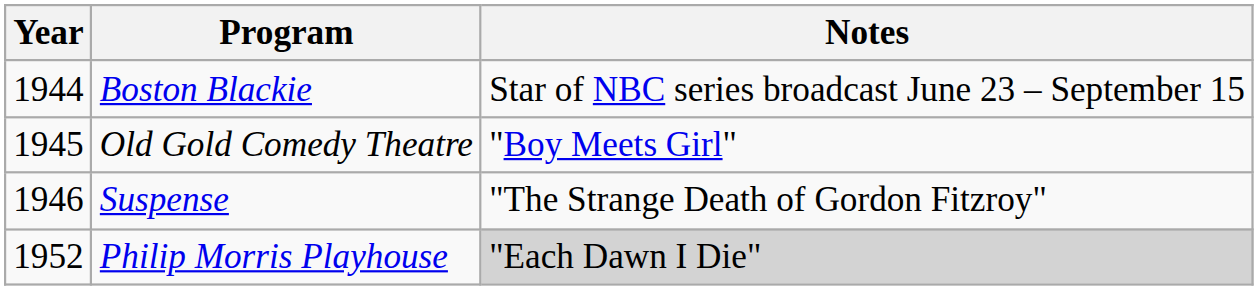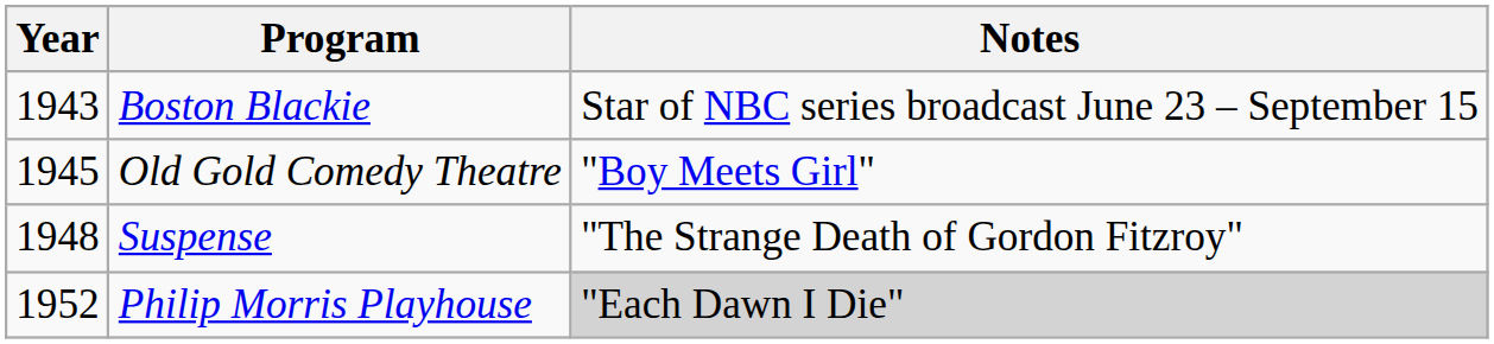 <table class="wikitable">
 <tr>
 <th>Year</th>
 <th>Program</th>
 <th>Notes</th>
 </tr>
 <tr>
-<td>1944</td>
+<td>1943</td>
 <td><em><a href='#'>Boston Blackie</a></em></td>
 <td>Star of <a href='#'>NBC</a> series broadcast June 23 – September 15</td>
 </tr>
 <tr>
 <td>1945</td>
 <td><em>Old Gold Comedy Theatre</em></td>
 <td>"<a href='#'>Boy Meets Girl</a>"</td>
 </tr>
 <tr>
-<td>1946</td>
+<td>1948</td>
 <td><em><a href='#'>Suspense</a></em></td>
 <td>"The Strange Death of Gordon Fitzroy"</td>
 </tr>
 <tr>
 <td>1952</td>
 <td><em><a href='#'>Philip Morris Playhouse</a></em></td>
 <td style="background: lightgrey;">"Each Dawn I Die"</td>
 </tr>
 </table>
